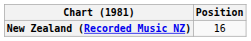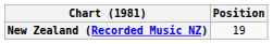 <table class="wikitable plainrowheaders">
 <tr>
 <th>Chart (1981)</th>
 <th>Position</th>
 </tr>
 <tr>
 <th scope="row">New Zealand (<a href='#'>Recorded Music NZ</a>)</th>
-<td align="center">16</td>
+<td align="center">19</td>
 </tr>
 </table>
